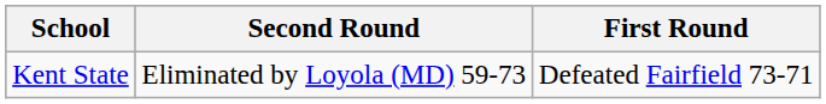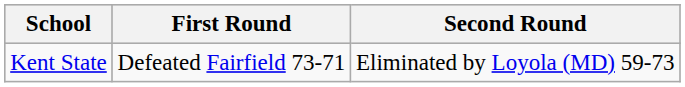 <table class="wikitable" style="white-space:nowrap; font-size:90%;">
 <tr>
 <th>School</th>
+<th>First Round</th>
 <th>Second Round</th>
-<th>First Round</th>
 </tr>
 <tr>
 <td><a href='#'>Kent State</a></td>
+<td>Defeated <a href='#'>Fairfield</a> 73-71</td>
 <td>Eliminated by <a href='#'>Loyola (MD)</a> 59-73</td>
-<td>Defeated <a href='#'>Fairfield</a> 73-71</td>
 </tr>
 </table>
